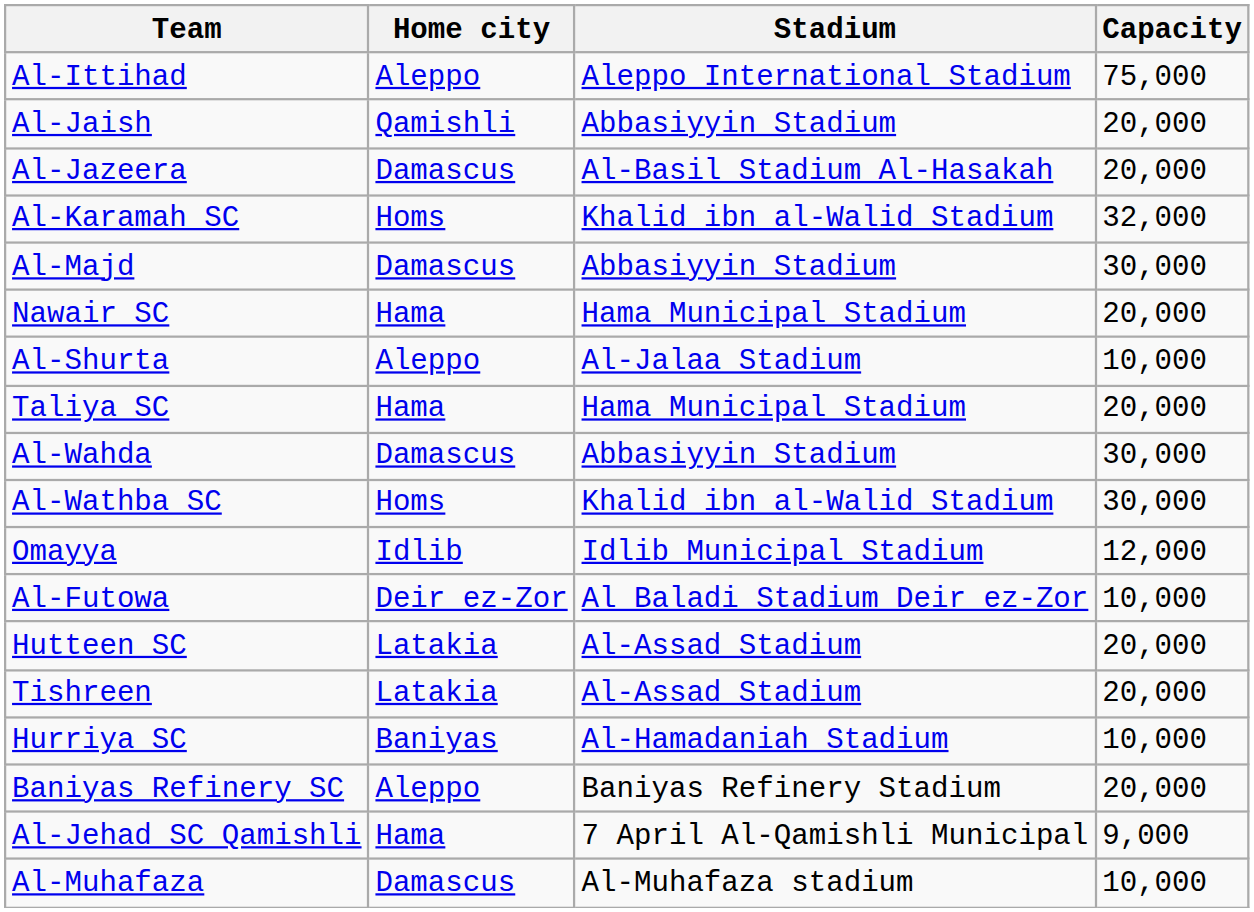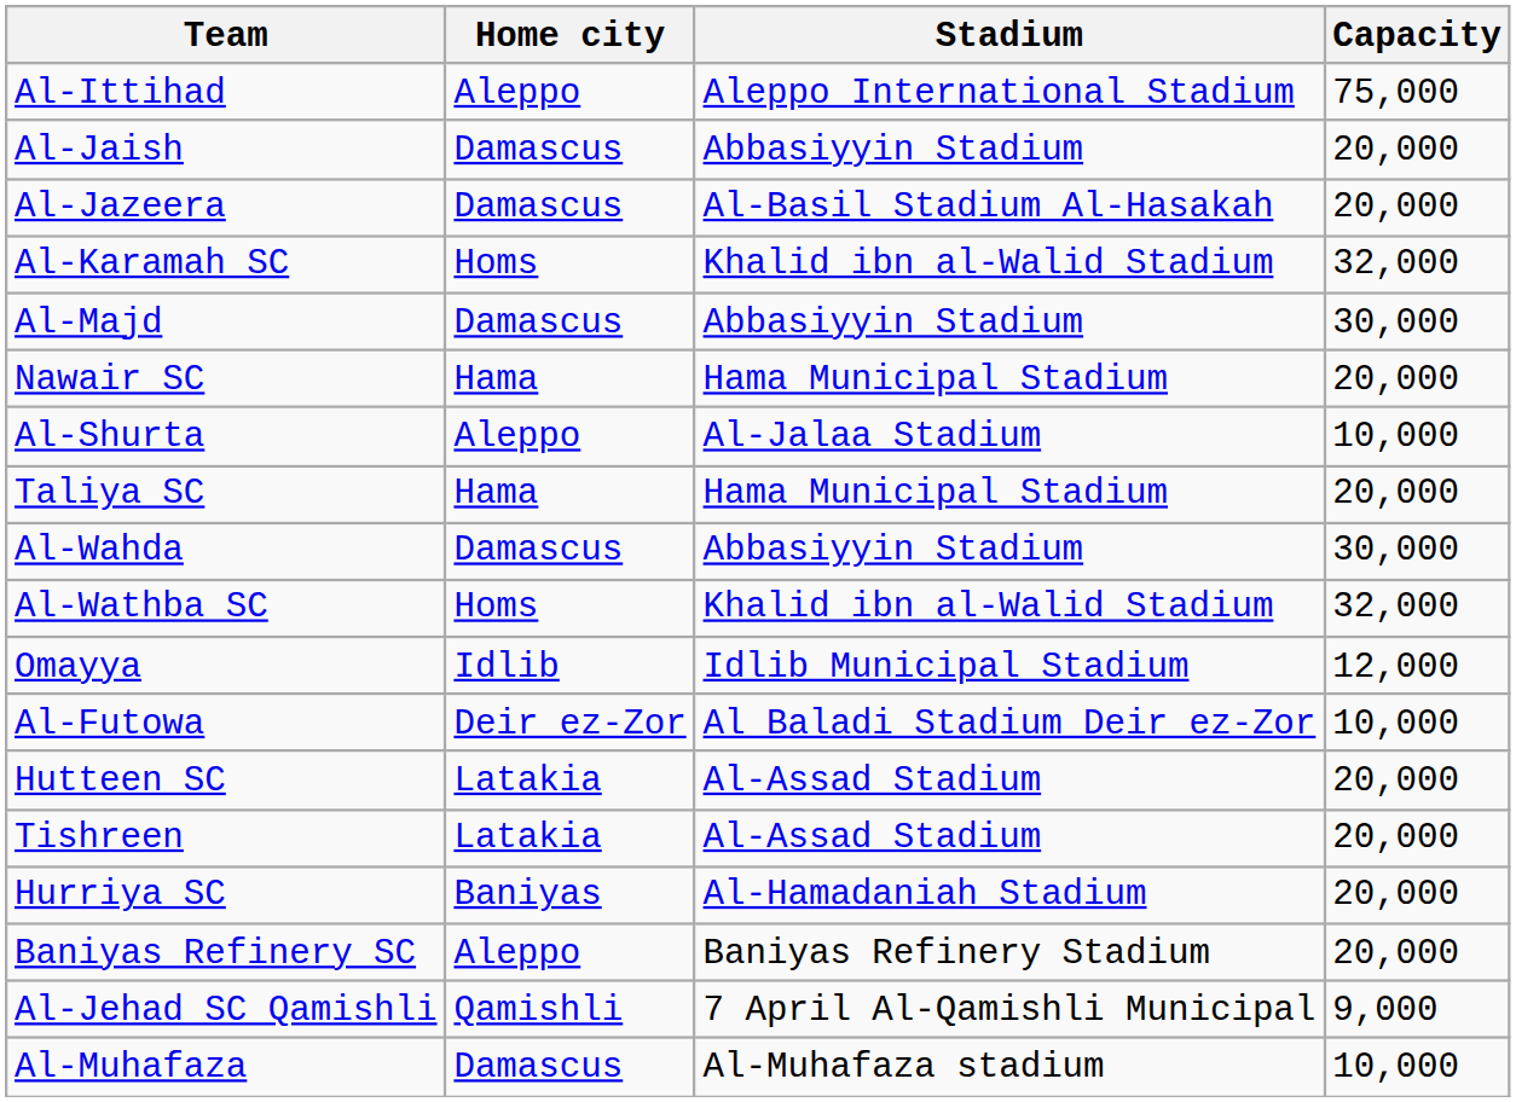 <table class="wikitable">
 <tr>
 <th>Team</th>
 <th>Home city</th>
 <th>Stadium</th>
 <th>Capacity</th>
 </tr>
 <tr>
 <td><a href='#'>Al-Ittihad</a></td>
 <td><a href='#'>Aleppo</a></td>
 <td><a href='#'>Aleppo International Stadium</a></td>
 <td>75,000</td>
 </tr>
 <tr>
 <td><a href='#'>Al-Jaish</a></td>
-<td><a href='#'>Qamishli</a></td>
+<td><a href='#'>Damascus</a></td>
 <td><a href='#'>Abbasiyyin Stadium</a></td>
 <td>20,000</td>
 </tr>
 <tr>
 <td><a href='#'>Al-Jazeera</a></td>
 <td><a href='#'>Damascus</a></td>
 <td><a href='#'>Al-Basil Stadium Al-Hasakah</a></td>
 <td>20,000</td>
 </tr>
 <tr>
 <td><a href='#'>Al-Karamah SC</a></td>
 <td><a href='#'>Homs</a></td>
 <td><a href='#'>Khalid ibn al-Walid Stadium</a></td>
 <td>32,000</td>
 </tr>
 <tr>
 <td><a href='#'>Al-Majd</a></td>
 <td><a href='#'>Damascus</a></td>
 <td><a href='#'>Abbasiyyin Stadium</a></td>
 <td>30,000</td>
 </tr>
 <tr>
 <td><a href='#'>Nawair SC</a></td>
 <td><a href='#'>Hama</a></td>
 <td><a href='#'>Hama Municipal Stadium</a></td>
 <td>20,000</td>
 </tr>
 <tr>
 <td><a href='#'>Al-Shurta</a></td>
 <td><a href='#'>Aleppo</a></td>
 <td><a href='#'>Al-Jalaa Stadium</a></td>
 <td>10,000</td>
 </tr>
 <tr>
 <td><a href='#'>Taliya SC</a></td>
 <td><a href='#'>Hama</a></td>
 <td><a href='#'>Hama Municipal Stadium</a></td>
 <td>20,000</td>
 </tr>
 <tr>
 <td><a href='#'>Al-Wahda</a></td>
 <td><a href='#'>Damascus</a></td>
 <td><a href='#'>Abbasiyyin Stadium</a></td>
 <td>30,000</td>
 </tr>
 <tr>
 <td><a href='#'>Al-Wathba SC</a></td>
 <td><a href='#'>Homs</a></td>
 <td><a href='#'>Khalid ibn al-Walid Stadium</a></td>
-<td>30,000</td>
+<td>32,000</td>
 </tr>
 <tr>
 <td><a href='#'>Omayya</a></td>
 <td><a href='#'>Idlib</a></td>
 <td><a href='#'>Idlib Municipal Stadium</a></td>
 <td>12,000</td>
 </tr>
 <tr>
 <td><a href='#'>Al-Futowa</a></td>
 <td><a href='#'>Deir ez-Zor</a></td>
 <td><a href='#'>Al Baladi Stadium Deir ez-Zor</a></td>
 <td>10,000</td>
 </tr>
 <tr>
 <td><a href='#'>Hutteen SC</a></td>
 <td><a href='#'>Latakia</a></td>
 <td><a href='#'>Al-Assad Stadium</a></td>
 <td>20,000</td>
 </tr>
 <tr>
 <td><a href='#'>Tishreen</a></td>
 <td><a href='#'>Latakia</a></td>
 <td><a href='#'>Al-Assad Stadium</a></td>
 <td>20,000</td>
 </tr>
 <tr>
 <td><a href='#'>Hurriya SC</a></td>
 <td><a href='#'>Baniyas</a></td>
 <td><a href='#'>Al-Hamadaniah Stadium</a></td>
-<td>10,000</td>
+<td>20,000</td>
 </tr>
 <tr>
 <td><a href='#'>Baniyas Refinery SC</a></td>
 <td><a href='#'>Aleppo</a></td>
 <td>Baniyas Refinery Stadium</td>
 <td>20,000</td>
 </tr>
 <tr>
 <td><a href='#'>Al-Jehad SC Qamishli</a></td>
-<td><a href='#'>Hama</a></td>
+<td><a href='#'>Qamishli</a></td>
 <td>7 April Al-Qamishli Municipal</td>
 <td>9,000</td>
 </tr>
 <tr>
 <td><a href='#'>Al-Muhafaza</a></td>
 <td><a href='#'>Damascus</a></td>
 <td>Al-Muhafaza stadium</td>
 <td>10,000</td>
 </tr>
 </table>
